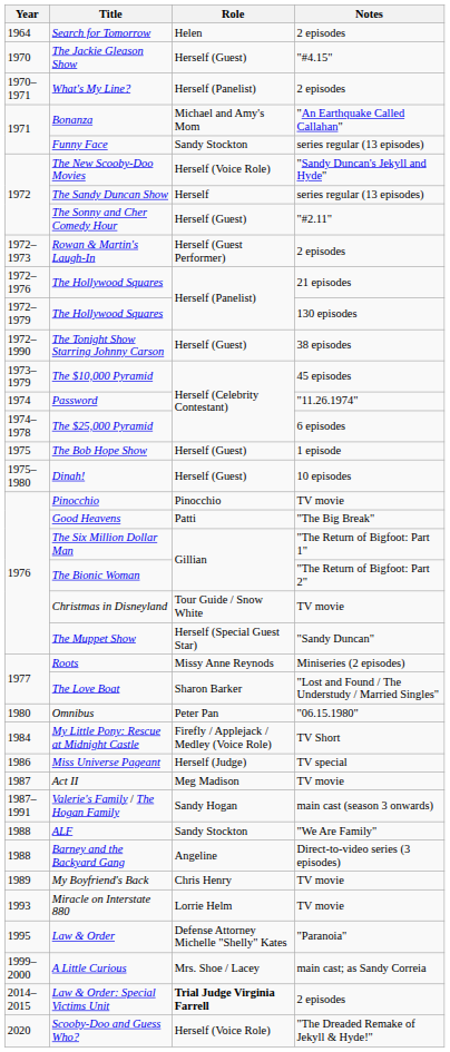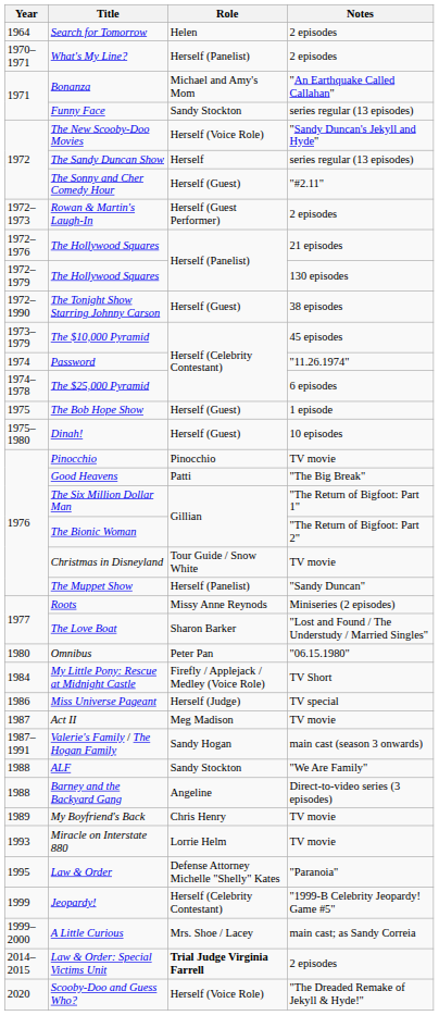 <table class="wikitable">
 <tr>
 <th>Year</th>
 <th>Title</th>
 <th>Role</th>
 <th>Notes</th>
 </tr>
 <tr>
 <td>1964</td>
 <td><em><a href='#'>Search for Tomorrow</a></em></td>
 <td>Helen</td>
 <td>2 episodes</td>
-</tr>
-<tr>
-<td>1970</td>
-<td><em><a href='#'>The Jackie Gleason Show</a></em></td>
-<td>Herself (Guest)</td>
-<td>"#4.15"</td>
 </tr>
 <tr>
 <td>1970–1971</td>
 <td><em><a href='#'>What's My Line?</a></em></td>
 <td>Herself (Panelist)</td>
 <td>2 episodes</td>
 </tr>
 <tr>
 <td rowspan="2">1971</td>
 <td><em><a href='#'>Bonanza</a></em></td>
 <td>Michael and Amy's Mom</td>
 <td>"<a href='#'>An Earthquake Called Callahan</a>"</td>
 </tr>
 <tr>
 <td><em><a href='#'>Funny Face</a></em></td>
 <td>Sandy Stockton</td>
 <td>series regular (13 episodes)</td>
 </tr>
 <tr>
 <td rowspan="3">1972</td>
 <td><em><a href='#'>The New Scooby-Doo Movies</a></em></td>
 <td>Herself (Voice Role)</td>
 <td>"<a href='#'>Sandy Duncan's Jekyll and Hyde</a>"</td>
 </tr>
 <tr>
 <td><em><a href='#'>The Sandy Duncan Show</a></em></td>
 <td>Herself</td>
 <td>series regular (13 episodes)</td>
 </tr>
 <tr>
 <td><em><a href='#'>The Sonny and Cher Comedy Hour</a></em></td>
 <td>Herself (Guest)</td>
 <td>"#2.11"</td>
 </tr>
 <tr>
 <td>1972–1973</td>
 <td><em><a href='#'>Rowan & Martin's Laugh-In</a></em></td>
 <td>Herself (Guest Performer)</td>
 <td>2 episodes</td>
 </tr>
 <tr>
 <td>1972–1976</td>
 <td><em><a href='#'>The Hollywood Squares</a></em></td>
 <td rowspan="2">Herself (Panelist)</td>
 <td>21 episodes</td>
 </tr>
 <tr>
 <td>1972–1979</td>
 <td><em><a href='#'>The Hollywood Squares</a></em></td>
 <td>130 episodes</td>
 </tr>
 <tr>
 <td>1972–1990</td>
 <td><em><a href='#'>The Tonight Show Starring Johnny Carson</a></em></td>
 <td>Herself (Guest)</td>
 <td>38 episodes</td>
 </tr>
 <tr>
 <td>1973–1979</td>
 <td><em><a href='#'>The $10,000 Pyramid</a></em></td>
 <td rowspan="3">Herself (Celebrity Contestant)</td>
 <td>45 episodes</td>
 </tr>
 <tr>
 <td>1974</td>
 <td><em><a href='#'>Password</a></em></td>
 <td>"11.26.1974"</td>
 </tr>
 <tr>
 <td>1974–1978</td>
 <td><em><a href='#'>The $25,000 Pyramid</a></em></td>
 <td>6 episodes</td>
 </tr>
 <tr>
 <td>1975</td>
 <td><em><a href='#'>The Bob Hope Show</a></em></td>
 <td>Herself (Guest)</td>
 <td>1 episode</td>
 </tr>
 <tr>
 <td>1975–1980</td>
 <td><em><a href='#'>Dinah!</a></em></td>
 <td>Herself (Guest)</td>
 <td>10 episodes</td>
 </tr>
 <tr>
 <td rowspan="6">1976</td>
 <td><em><a href='#'>Pinocchio</a></em></td>
 <td>Pinocchio</td>
 <td>TV movie</td>
 </tr>
 <tr>
 <td><em><a href='#'>Good Heavens</a></em></td>
 <td>Patti</td>
 <td>"The Big Break"</td>
 </tr>
 <tr>
 <td><em><a href='#'>The Six Million Dollar Man</a></em></td>
 <td rowspan="2">Gillian</td>
 <td>"The Return of Bigfoot: Part 1"</td>
 </tr>
 <tr>
 <td><em><a href='#'>The Bionic Woman</a></em></td>
 <td>"The Return of Bigfoot: Part 2"</td>
 </tr>
 <tr>
 <td><em>Christmas in Disneyland</em></td>
 <td>Tour Guide / Snow White</td>
 <td>TV movie</td>
 </tr>
 <tr>
 <td><em><a href='#'>The Muppet Show</a></em></td>
-<td>Herself (Special Guest Star)</td>
+<td>Herself (Panelist)</td>
 <td>"Sandy Duncan"</td>
 </tr>
 <tr>
 <td rowspan="2">1977</td>
 <td><em><a href='#'>Roots</a></em></td>
 <td>Missy Anne Reynods</td>
 <td>Miniseries (2 episodes)</td>
 </tr>
 <tr>
 <td><em><a href='#'>The Love Boat</a></em></td>
 <td>Sharon Barker</td>
 <td>"Lost and Found / The Understudy / Married Singles"</td>
 </tr>
 <tr>
 <td>1980</td>
 <td><em>Omnibus</em></td>
 <td>Peter Pan</td>
 <td>"06.15.1980"</td>
 </tr>
 <tr>
 <td>1984</td>
 <td><em><a href='#'>My Little Pony: Rescue at Midnight Castle</a></em></td>
 <td>Firefly / Applejack / Medley (Voice Role)</td>
 <td>TV Short</td>
 </tr>
 <tr>
 <td>1986</td>
 <td><em><a href='#'>Miss Universe Pageant</a></em></td>
 <td>Herself (Judge)</td>
 <td>TV special</td>
 </tr>
 <tr>
 <td>1987</td>
 <td><em>Act II</em></td>
 <td>Meg Madison</td>
 <td>TV movie</td>
 </tr>
 <tr>
 <td>1987–1991</td>
 <td><em><a href='#'>Valerie's Family</a></em> / <em><a href='#'>The Hogan Family</a></em></td>
 <td>Sandy Hogan</td>
 <td>main cast (season 3 onwards)</td>
 </tr>
 <tr>
 <td>1988</td>
 <td><em><a href='#'>ALF</a></em></td>
 <td>Sandy Stockton</td>
 <td>"We Are Family"</td>
 </tr>
 <tr>
 <td>1988</td>
 <td><em><a href='#'>Barney and the Backyard Gang</a></em></td>
 <td>Angeline</td>
 <td>Direct-to-video series (3 episodes)</td>
 </tr>
 <tr>
 <td>1989</td>
 <td><em>My Boyfriend's Back</em></td>
 <td>Chris Henry</td>
 <td>TV movie</td>
 </tr>
 <tr>
 <td>1993</td>
 <td><em>Miracle on Interstate 880</em></td>
 <td>Lorrie Helm</td>
 <td>TV movie</td>
 </tr>
 <tr>
 <td>1995</td>
 <td><em><a href='#'>Law & Order</a></em></td>
 <td>Defense Attorney Michelle "Shelly" Kates</td>
 <td>"Paranoia"</td>
 </tr>
 <tr>
+<td>1999</td>
+<td><em><a href='#'>Jeopardy!</a></em></td>
+<td>Herself (Celebrity Contestant)</td>
+<td>"1999-B Celebrity Jeopardy! Game #5"</td>
+</tr>
+<tr>
 <td>1999–2000</td>
 <td><em><a href='#'>A Little Curious</a></em></td>
 <td>Mrs. Shoe / Lacey</td>
 <td>main cast; as Sandy Correia</td>
 </tr>
 <tr>
 <td>2014–2015</td>
 <td><em><a href='#'>Law & Order: Special Victims Unit</a></em></td>
 <td><strong>Trial Judge Virginia Farrell</strong></td>
 <td>2 episodes</td>
 </tr>
 <tr>
 <td>2020</td>
 <td><em><a href='#'>Scooby-Doo and Guess Who?</a></em></td>
 <td>Herself (Voice Role)</td>
 <td>"The Dreaded Remake of Jekyll & Hyde!"</td>
 </tr>
 </table>
